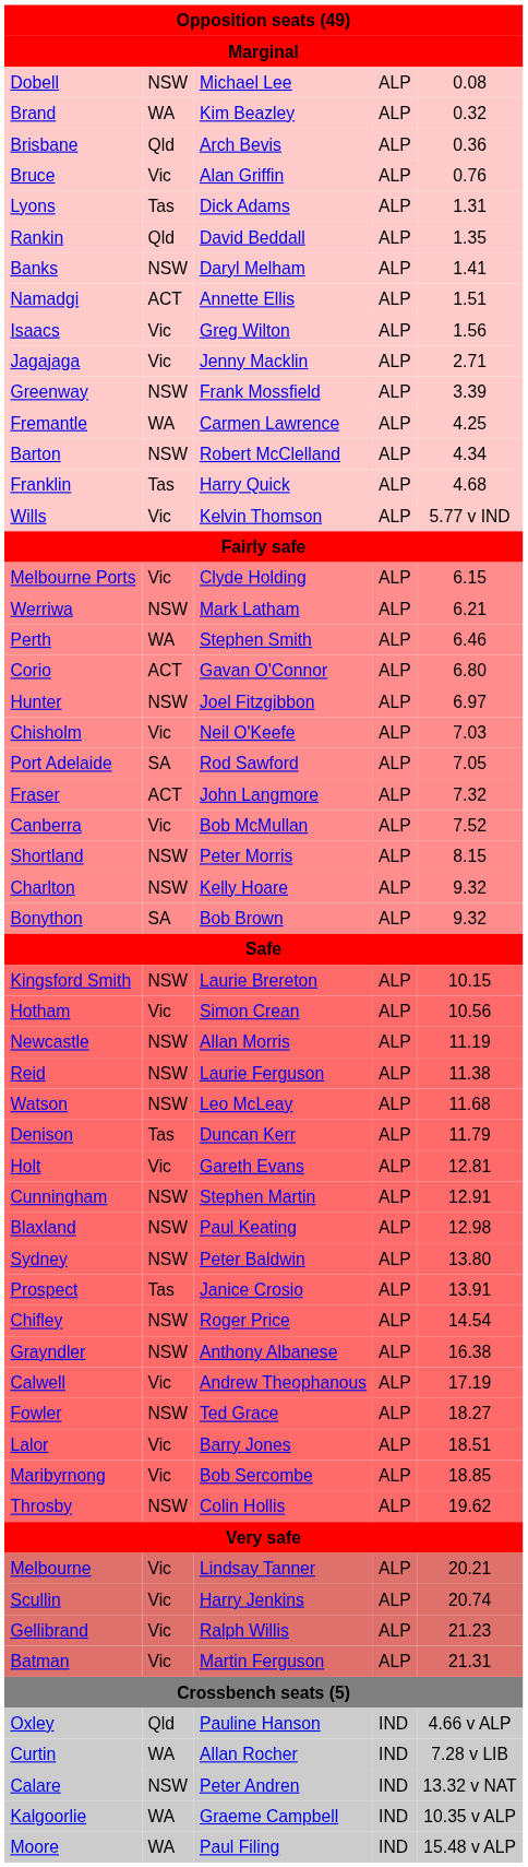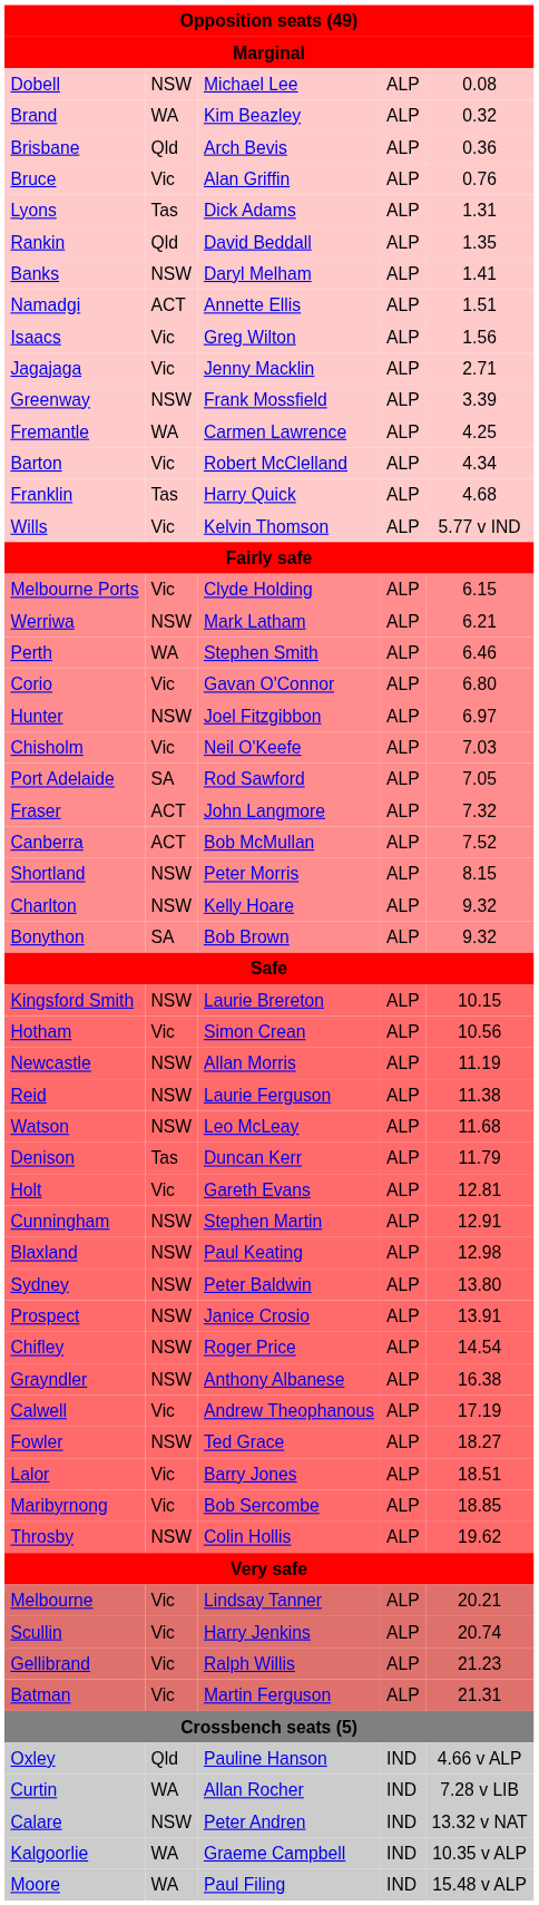 <table class="toccolours" cellpadding="5" cellspacing="0" style="float:left; margin-right:.5em; margin-top:.4em; font-size:90%;">
 <tr>
 <td colspan="5"  style="text-align:center; background:Red;"><span><strong>Opposition seats (49)</strong></span></td>
 </tr>
 <tr>
 <td colspan="5"  style="text-align:center; background:Red;"><span><strong>Marginal</strong></span></td>
 </tr>
 <tr>
 <td style="text-align:left; background:#ffcaca;"><a href='#'>Dobell</a></td>
 <td style="text-align:left; background:#ffcaca;">NSW</td>
 <td style="text-align:left; background:#ffcaca;"><a href='#'>Michael Lee</a></td>
 <td style="text-align:left; background:#ffcaca;">ALP</td>
 <td style="text-align:center; background:#ffcaca;">0.08</td>
 </tr>
 <tr>
 <td style="text-align:left; background:#ffcaca;"><a href='#'>Brand</a></td>
 <td style="text-align:left; background:#ffcaca;">WA</td>
 <td style="text-align:left; background:#ffcaca;"><a href='#'>Kim Beazley</a></td>
 <td style="text-align:left; background:#ffcaca;">ALP</td>
 <td style="text-align:center; background:#ffcaca;">0.32</td>
 </tr>
 <tr>
 <td style="text-align:left; background:#ffcaca;"><a href='#'>Brisbane</a></td>
 <td style="text-align:left; background:#ffcaca;">Qld</td>
 <td style="text-align:left; background:#ffcaca;"><a href='#'>Arch Bevis</a></td>
 <td style="text-align:left; background:#ffcaca;">ALP</td>
 <td style="text-align:center; background:#ffcaca;">0.36</td>
 </tr>
 <tr>
 <td style="text-align:left; background:#ffcaca;"><a href='#'>Bruce</a></td>
 <td style="text-align:left; background:#ffcaca;">Vic</td>
 <td style="text-align:left; background:#ffcaca;"><a href='#'>Alan Griffin</a></td>
 <td style="text-align:left; background:#ffcaca;">ALP</td>
 <td style="text-align:center; background:#ffcaca;">0.76</td>
 </tr>
 <tr>
 <td style="text-align:left; background:#ffcaca;"><a href='#'>Lyons</a></td>
 <td style="text-align:left; background:#ffcaca;">Tas</td>
 <td style="text-align:left; background:#ffcaca;"><a href='#'>Dick Adams</a></td>
 <td style="text-align:left; background:#ffcaca;">ALP</td>
 <td style="text-align:center; background:#ffcaca;">1.31</td>
 </tr>
 <tr>
 <td style="text-align:left; background:#ffcaca;"><a href='#'>Rankin</a></td>
 <td style="text-align:left; background:#ffcaca;">Qld</td>
 <td style="text-align:left; background:#ffcaca;"><a href='#'>David Beddall</a></td>
 <td style="text-align:left; background:#ffcaca;">ALP</td>
 <td style="text-align:center; background:#ffcaca;">1.35</td>
 </tr>
 <tr>
 <td style="text-align:left; background:#ffcaca;"><a href='#'>Banks</a></td>
 <td style="text-align:left; background:#ffcaca;">NSW</td>
 <td style="text-align:left; background:#ffcaca;"><a href='#'>Daryl Melham</a></td>
 <td style="text-align:left; background:#ffcaca;">ALP</td>
 <td style="text-align:center; background:#ffcaca;">1.41</td>
 </tr>
 <tr>
 <td style="text-align:left; background:#ffcaca;"><a href='#'>Namadgi</a></td>
 <td style="text-align:left; background:#ffcaca;">ACT</td>
 <td style="text-align:left; background:#ffcaca;"><a href='#'>Annette Ellis</a></td>
 <td style="text-align:left; background:#ffcaca;">ALP</td>
 <td style="text-align:center; background:#ffcaca;">1.51</td>
 </tr>
 <tr>
 <td style="text-align:left; background:#ffcaca;"><a href='#'>Isaacs</a></td>
 <td style="text-align:left; background:#ffcaca;">Vic</td>
 <td style="text-align:left; background:#ffcaca;"><a href='#'>Greg Wilton</a></td>
 <td style="text-align:left; background:#ffcaca;">ALP</td>
 <td style="text-align:center; background:#ffcaca;">1.56</td>
 </tr>
 <tr>
 <td style="text-align:left; background:#ffcaca;"><a href='#'>Jagajaga</a></td>
 <td style="text-align:left; background:#ffcaca;">Vic</td>
 <td style="text-align:left; background:#ffcaca;"><a href='#'>Jenny Macklin</a></td>
 <td style="text-align:left; background:#ffcaca;">ALP</td>
 <td style="text-align:center; background:#ffcaca;">2.71</td>
 </tr>
 <tr>
 <td style="text-align:left; background:#ffcaca;"><a href='#'>Greenway</a></td>
 <td style="text-align:left; background:#ffcaca;">NSW</td>
 <td style="text-align:left; background:#ffcaca;"><a href='#'>Frank Mossfield</a></td>
 <td style="text-align:left; background:#ffcaca;">ALP</td>
 <td style="text-align:center; background:#ffcaca;">3.39</td>
 </tr>
 <tr>
 <td style="text-align:left; background:#ffcaca;"><a href='#'>Fremantle</a></td>
 <td style="text-align:left; background:#ffcaca;">WA</td>
 <td style="text-align:left; background:#ffcaca;"><a href='#'>Carmen Lawrence</a></td>
 <td style="text-align:left; background:#ffcaca;">ALP</td>
 <td style="text-align:center; background:#ffcaca;">4.25</td>
 </tr>
 <tr>
 <td style="text-align:left; background:#ffcaca;"><a href='#'>Barton</a></td>
-<td style="text-align:left; background:#ffcaca;">NSW</td>
+<td style="text-align:left; background:#ffcaca;">Vic</td>
 <td style="text-align:left; background:#ffcaca;"><a href='#'>Robert McClelland</a></td>
 <td style="text-align:left; background:#ffcaca;">ALP</td>
 <td style="text-align:center; background:#ffcaca;">4.34</td>
 </tr>
 <tr>
 <td style="text-align:left; background:#ffcaca;"><a href='#'>Franklin</a></td>
 <td style="text-align:left; background:#ffcaca;">Tas</td>
 <td style="text-align:left; background:#ffcaca;"><a href='#'>Harry Quick</a></td>
 <td style="text-align:left; background:#ffcaca;">ALP</td>
 <td style="text-align:center; background:#ffcaca;">4.68</td>
 </tr>
 <tr>
 <td style="text-align:left; background:#ffcaca;"><a href='#'>Wills</a></td>
 <td style="text-align:left; background:#ffcaca;">Vic</td>
 <td style="text-align:left; background:#ffcaca;"><a href='#'>Kelvin Thomson</a></td>
 <td style="text-align:left; background:#ffcaca;">ALP</td>
 <td style="text-align:center; background:#ffcaca;">5.77 v IND</td>
 </tr>
 <tr>
 <td colspan="5"  style="text-align:center; background:Red;"><span><strong>Fairly safe</strong></span></td>
 </tr>
 <tr>
 <td style="text-align:left; background:#ff8d8d;"><a href='#'>Melbourne Ports</a></td>
 <td style="text-align:left; background:#ff8d8d;">Vic</td>
 <td style="text-align:left; background:#ff8d8d;"><a href='#'>Clyde Holding</a></td>
 <td style="text-align:left; background:#ff8d8d;">ALP</td>
 <td style="text-align:center; background:#ff8d8d;">6.15</td>
 </tr>
 <tr>
 <td style="text-align:left; background:#ff8d8d;"><a href='#'>Werriwa</a></td>
 <td style="text-align:left; background:#ff8d8d;">NSW</td>
 <td style="text-align:left; background:#ff8d8d;"><a href='#'>Mark Latham</a></td>
 <td style="text-align:left; background:#ff8d8d;">ALP</td>
 <td style="text-align:center; background:#ff8d8d;">6.21</td>
 </tr>
 <tr>
 <td style="text-align:left; background:#ff8d8d;"><a href='#'>Perth</a></td>
 <td style="text-align:left; background:#ff8d8d;">WA</td>
 <td style="text-align:left; background:#ff8d8d;"><a href='#'>Stephen Smith</a></td>
 <td style="text-align:left; background:#ff8d8d;">ALP</td>
 <td style="text-align:center; background:#ff8d8d;">6.46</td>
 </tr>
 <tr>
 <td style="text-align:left; background:#ff8d8d;"><a href='#'>Corio</a></td>
-<td style="text-align:left; background:#ff8d8d;">ACT</td>
+<td style="text-align:left; background:#ff8d8d;">Vic</td>
 <td style="text-align:left; background:#ff8d8d;"><a href='#'>Gavan O'Connor</a></td>
 <td style="text-align:left; background:#ff8d8d;">ALP</td>
 <td style="text-align:center; background:#ff8d8d;">6.80</td>
 </tr>
 <tr>
 <td style="text-align:left; background:#ff8d8d;"><a href='#'>Hunter</a></td>
 <td style="text-align:left; background:#ff8d8d;">NSW</td>
 <td style="text-align:left; background:#ff8d8d;"><a href='#'>Joel Fitzgibbon</a></td>
 <td style="text-align:left; background:#ff8d8d;">ALP</td>
 <td style="text-align:center; background:#ff8d8d;">6.97</td>
 </tr>
 <tr>
 <td style="text-align:left; background:#ff8d8d;"><a href='#'>Chisholm</a></td>
 <td style="text-align:left; background:#ff8d8d;">Vic</td>
 <td style="text-align:left; background:#ff8d8d;"><a href='#'>Neil O'Keefe</a></td>
 <td style="text-align:left; background:#ff8d8d;">ALP</td>
 <td style="text-align:center; background:#ff8d8d;">7.03</td>
 </tr>
 <tr>
 <td style="text-align:left; background:#ff8d8d;"><a href='#'>Port Adelaide</a></td>
 <td style="text-align:left; background:#ff8d8d;">SA</td>
 <td style="text-align:left; background:#ff8d8d;"><a href='#'>Rod Sawford</a></td>
 <td style="text-align:left; background:#ff8d8d;">ALP</td>
 <td style="text-align:center; background:#ff8d8d;">7.05</td>
 </tr>
 <tr>
 <td style="text-align:left; background:#ff8d8d;"><a href='#'>Fraser</a></td>
 <td style="text-align:left; background:#ff8d8d;">ACT</td>
 <td style="text-align:left; background:#ff8d8d;"><a href='#'>John Langmore</a></td>
 <td style="text-align:left; background:#ff8d8d;">ALP</td>
 <td style="text-align:center; background:#ff8d8d;">7.32</td>
 </tr>
 <tr>
 <td style="text-align:left; background:#ff8d8d;"><a href='#'>Canberra</a></td>
-<td style="text-align:left; background:#ff8d8d;">Vic</td>
+<td style="text-align:left; background:#ff8d8d;">ACT</td>
 <td style="text-align:left; background:#ff8d8d;"><a href='#'>Bob McMullan</a></td>
 <td style="text-align:left; background:#ff8d8d;">ALP</td>
 <td style="text-align:center; background:#ff8d8d;">7.52</td>
 </tr>
 <tr>
 <td style="text-align:left; background:#ff8d8d;"><a href='#'>Shortland</a></td>
 <td style="text-align:left; background:#ff8d8d;">NSW</td>
 <td style="text-align:left; background:#ff8d8d;"><a href='#'>Peter Morris</a></td>
 <td style="text-align:left; background:#ff8d8d;">ALP</td>
 <td style="text-align:center; background:#ff8d8d;">8.15</td>
 </tr>
 <tr>
 <td style="text-align:left; background:#ff8d8d;"><a href='#'>Charlton</a></td>
 <td style="text-align:left; background:#ff8d8d;">NSW</td>
 <td style="text-align:left; background:#ff8d8d;"><a href='#'>Kelly Hoare</a></td>
 <td style="text-align:left; background:#ff8d8d;">ALP</td>
 <td style="text-align:center; background:#ff8d8d;">9.32</td>
 </tr>
 <tr>
 <td style="text-align:left; background:#ff8d8d;"><a href='#'>Bonython</a></td>
 <td style="text-align:left; background:#ff8d8d;">SA</td>
 <td style="text-align:left; background:#ff8d8d;"><a href='#'>Bob Brown</a></td>
 <td style="text-align:left; background:#ff8d8d;">ALP</td>
 <td style="text-align:center; background:#ff8d8d;">9.32</td>
 </tr>
 <tr>
 <td colspan="5"  style="text-align:center; background:Red;"><span><strong>Safe</strong></span></td>
 </tr>
 <tr>
 <td style="text-align:left; background:#ff6b6b;"><a href='#'>Kingsford Smith</a></td>
 <td style="text-align:left; background:#ff6b6b;">NSW</td>
 <td style="text-align:left; background:#ff6b6b;"><a href='#'>Laurie Brereton</a></td>
 <td style="text-align:left; background:#ff6b6b;">ALP</td>
 <td style="text-align:center; background:#ff6b6b;">10.15</td>
 </tr>
 <tr>
 <td style="text-align:left; background:#ff6b6b;"><a href='#'>Hotham</a></td>
 <td style="text-align:left; background:#ff6b6b;">Vic</td>
 <td style="text-align:left; background:#ff6b6b;"><a href='#'>Simon Crean</a></td>
 <td style="text-align:left; background:#ff6b6b;">ALP</td>
 <td style="text-align:center; background:#ff6b6b;">10.56</td>
 </tr>
 <tr>
 <td style="text-align:left; background:#ff6b6b;"><a href='#'>Newcastle</a></td>
 <td style="text-align:left; background:#ff6b6b;">NSW</td>
 <td style="text-align:left; background:#ff6b6b;"><a href='#'>Allan Morris</a></td>
 <td style="text-align:left; background:#ff6b6b;">ALP</td>
 <td style="text-align:center; background:#ff6b6b;">11.19</td>
 </tr>
 <tr>
 <td style="text-align:left; background:#ff6b6b;"><a href='#'>Reid</a></td>
 <td style="text-align:left; background:#ff6b6b;">NSW</td>
 <td style="text-align:left; background:#ff6b6b;"><a href='#'>Laurie Ferguson</a></td>
 <td style="text-align:left; background:#ff6b6b;">ALP</td>
 <td style="text-align:center; background:#ff6b6b;">11.38</td>
 </tr>
 <tr>
 <td style="text-align:left; background:#ff6b6b;"><a href='#'>Watson</a></td>
 <td style="text-align:left; background:#ff6b6b;">NSW</td>
 <td style="text-align:left; background:#ff6b6b;"><a href='#'>Leo McLeay</a></td>
 <td style="text-align:left; background:#ff6b6b;">ALP</td>
 <td style="text-align:center; background:#ff6b6b;">11.68</td>
 </tr>
 <tr>
 <td style="text-align:left; background:#ff6b6b;"><a href='#'>Denison</a></td>
 <td style="text-align:left; background:#ff6b6b;">Tas</td>
 <td style="text-align:left; background:#ff6b6b;"><a href='#'>Duncan Kerr</a></td>
 <td style="text-align:left; background:#ff6b6b;">ALP</td>
 <td style="text-align:center; background:#ff6b6b;">11.79</td>
 </tr>
 <tr>
 <td style="text-align:left; background:#ff6b6b;"><a href='#'>Holt</a></td>
 <td style="text-align:left; background:#ff6b6b;">Vic</td>
 <td style="text-align:left; background:#ff6b6b;"><a href='#'>Gareth Evans</a></td>
 <td style="text-align:left; background:#ff6b6b;">ALP</td>
 <td style="text-align:center; background:#ff6b6b;">12.81</td>
 </tr>
 <tr>
 <td style="text-align:left; background:#ff6b6b;"><a href='#'>Cunningham</a></td>
 <td style="text-align:left; background:#ff6b6b;">NSW</td>
 <td style="text-align:left; background:#ff6b6b;"><a href='#'>Stephen Martin</a></td>
 <td style="text-align:left; background:#ff6b6b;">ALP</td>
 <td style="text-align:center; background:#ff6b6b;">12.91</td>
 </tr>
 <tr>
 <td style="text-align:left; background:#ff6b6b;"><a href='#'>Blaxland</a></td>
 <td style="text-align:left; background:#ff6b6b;">NSW</td>
 <td style="text-align:left; background:#ff6b6b;"><a href='#'>Paul Keating</a></td>
 <td style="text-align:left; background:#ff6b6b;">ALP</td>
 <td style="text-align:center; background:#ff6b6b;">12.98</td>
 </tr>
 <tr>
 <td style="text-align:left; background:#ff6b6b;"><a href='#'>Sydney</a></td>
 <td style="text-align:left; background:#ff6b6b;">NSW</td>
 <td style="text-align:left; background:#ff6b6b;"><a href='#'>Peter Baldwin</a></td>
 <td style="text-align:left; background:#ff6b6b;">ALP</td>
 <td style="text-align:center; background:#ff6b6b;">13.80</td>
 </tr>
 <tr>
 <td style="text-align:left; background:#ff6b6b;"><a href='#'>Prospect</a></td>
-<td style="text-align:left; background:#ff6b6b;">Tas</td>
+<td style="text-align:left; background:#ff6b6b;">NSW</td>
 <td style="text-align:left; background:#ff6b6b;"><a href='#'>Janice Crosio</a></td>
 <td style="text-align:left; background:#ff6b6b;">ALP</td>
 <td style="text-align:center; background:#ff6b6b;">13.91</td>
 </tr>
 <tr>
 <td style="text-align:left; background:#ff6b6b;"><a href='#'>Chifley</a></td>
 <td style="text-align:left; background:#ff6b6b;">NSW</td>
 <td style="text-align:left; background:#ff6b6b;"><a href='#'>Roger Price</a></td>
 <td style="text-align:left; background:#ff6b6b;">ALP</td>
 <td style="text-align:center; background:#ff6b6b;">14.54</td>
 </tr>
 <tr>
 <td style="text-align:left; background:#ff6b6b;"><a href='#'>Grayndler</a></td>
 <td style="text-align:left; background:#ff6b6b;">NSW</td>
 <td style="text-align:left; background:#ff6b6b;"><a href='#'>Anthony Albanese</a></td>
 <td style="text-align:left; background:#ff6b6b;">ALP</td>
 <td style="text-align:center; background:#ff6b6b;">16.38</td>
 </tr>
 <tr>
 <td style="text-align:left; background:#ff6b6b;"><a href='#'>Calwell</a></td>
 <td style="text-align:left; background:#ff6b6b;">Vic</td>
 <td style="text-align:left; background:#ff6b6b;"><a href='#'>Andrew Theophanous</a></td>
 <td style="text-align:left; background:#ff6b6b;">ALP</td>
 <td style="text-align:center; background:#ff6b6b;">17.19</td>
 </tr>
 <tr>
 <td style="text-align:left; background:#ff6b6b;"><a href='#'>Fowler</a></td>
 <td style="text-align:left; background:#ff6b6b;">NSW</td>
 <td style="text-align:left; background:#ff6b6b;"><a href='#'>Ted Grace</a></td>
 <td style="text-align:left; background:#ff6b6b;">ALP</td>
 <td style="text-align:center; background:#ff6b6b;">18.27</td>
 </tr>
 <tr>
 <td style="text-align:left; background:#ff6b6b;"><a href='#'>Lalor</a></td>
 <td style="text-align:left; background:#ff6b6b;">Vic</td>
 <td style="text-align:left; background:#ff6b6b;"><a href='#'>Barry Jones</a></td>
 <td style="text-align:left; background:#ff6b6b;">ALP</td>
 <td style="text-align:center; background:#ff6b6b;">18.51</td>
 </tr>
 <tr>
 <td style="text-align:left; background:#ff6b6b;"><a href='#'>Maribyrnong</a></td>
 <td style="text-align:left; background:#ff6b6b;">Vic</td>
 <td style="text-align:left; background:#ff6b6b;"><a href='#'>Bob Sercombe</a></td>
 <td style="text-align:left; background:#ff6b6b;">ALP</td>
 <td style="text-align:center; background:#ff6b6b;">18.85</td>
 </tr>
 <tr>
 <td style="text-align:left; background:#ff6b6b;"><a href='#'>Throsby</a></td>
 <td style="text-align:left; background:#ff6b6b;">NSW</td>
 <td style="text-align:left; background:#ff6b6b;"><a href='#'>Colin Hollis</a></td>
 <td style="text-align:left; background:#ff6b6b;">ALP</td>
 <td style="text-align:center; background:#ff6b6b;">19.62</td>
 </tr>
 <tr>
 <td colspan="5"  style="text-align:center; background:Red;"><span><strong>Very safe</strong></span></td>
 </tr>
 <tr>
 <td style="text-align:left; background:#df716d;"><a href='#'>Melbourne</a></td>
 <td style="text-align:left; background:#df716d;">Vic</td>
 <td style="text-align:left; background:#df716d;"><a href='#'>Lindsay Tanner</a></td>
 <td style="text-align:left; background:#df716d;">ALP</td>
 <td style="text-align:center; background:#df716d;">20.21</td>
 </tr>
 <tr>
 <td style="text-align:left; background:#df716d;"><a href='#'>Scullin</a></td>
 <td style="text-align:left; background:#df716d;">Vic</td>
 <td style="text-align:left; background:#df716d;"><a href='#'>Harry Jenkins</a></td>
 <td style="text-align:left; background:#df716d;">ALP</td>
 <td style="text-align:center; background:#df716d;">20.74</td>
 </tr>
 <tr>
 <td style="text-align:left; background:#df716d;"><a href='#'>Gellibrand</a></td>
 <td style="text-align:left; background:#df716d;">Vic</td>
 <td style="text-align:left; background:#df716d;"><a href='#'>Ralph Willis</a></td>
 <td style="text-align:left; background:#df716d;">ALP</td>
 <td style="text-align:center; background:#df716d;">21.23</td>
 </tr>
 <tr>
 <td style="text-align:left; background:#df716d;"><a href='#'>Batman</a></td>
 <td style="text-align:left; background:#df716d;">Vic</td>
 <td style="text-align:left; background:#df716d;"><a href='#'>Martin Ferguson</a></td>
 <td style="text-align:left; background:#df716d;">ALP</td>
 <td style="text-align:center; background:#df716d;">21.31</td>
 </tr>
 <tr>
 <td colspan="5"  style="text-align:center; background:gray;"><span><strong>Crossbench seats (5)</strong></span></td>
 </tr>
 <tr>
 <td style="text-align:left; background:#ccc;"><a href='#'>Oxley</a></td>
 <td style="text-align:left; background:#ccc;">Qld</td>
 <td style="text-align:left; background:#ccc;"><a href='#'>Pauline Hanson</a></td>
 <td style="text-align:left; background:#ccc;">IND</td>
 <td style="text-align:center; background:#ccc;">4.66 v ALP</td>
 </tr>
 <tr>
 <td style="text-align:left; background:#ccc;"><a href='#'>Curtin</a></td>
 <td style="text-align:left; background:#ccc;">WA</td>
 <td style="text-align:left; background:#ccc;"><a href='#'>Allan Rocher</a></td>
 <td style="text-align:left; background:#ccc;">IND</td>
 <td style="text-align:center; background:#ccc;">7.28 v LIB</td>
 </tr>
 <tr>
 <td style="text-align:left; background:#ccc;"><a href='#'>Calare</a></td>
 <td style="text-align:left; background:#ccc;">NSW</td>
 <td style="text-align:left; background:#ccc;"><a href='#'>Peter Andren</a></td>
 <td style="text-align:left; background:#ccc;">IND</td>
 <td style="text-align:center; background:#ccc;">13.32 v NAT</td>
 </tr>
 <tr>
 <td style="text-align:left; background:#ccc;"><a href='#'>Kalgoorlie</a></td>
 <td style="text-align:left; background:#ccc;">WA</td>
 <td style="text-align:left; background:#ccc;"><a href='#'>Graeme Campbell</a></td>
 <td style="text-align:left; background:#ccc;">IND</td>
 <td style="text-align:center; background:#ccc;">10.35 v ALP</td>
 </tr>
 <tr>
 <td style="text-align:left; background:#ccc;"><a href='#'>Moore</a></td>
 <td style="text-align:left; background:#ccc;">WA</td>
 <td style="text-align:left; background:#ccc;"><a href='#'>Paul Filing</a></td>
 <td style="text-align:left; background:#ccc;">IND</td>
 <td style="text-align:center; background:#ccc;">15.48 v ALP</td>
 </tr>
 <tr>
 </tr>
 </table>
